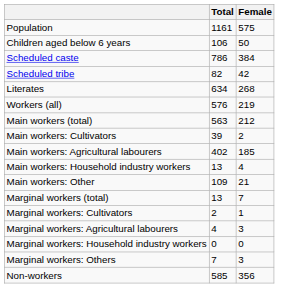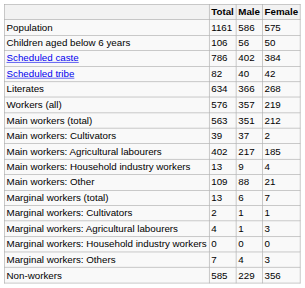 <table class="wikitable sortable">
 <tr>
 <th></th>
 <th>Total</th>
+<th>Male</th>
 <th>Female</th>
 </tr>
 <tr>
 <td>Population</td>
 <td>1161</td>
+<td>586</td>
 <td>575</td>
 </tr>
 <tr>
 <td>Children aged below 6 years</td>
 <td>106</td>
+<td>56</td>
 <td>50</td>
 </tr>
 <tr>
 <td><a href='#'>Scheduled caste</a></td>
 <td>786</td>
+<td>402</td>
 <td>384</td>
 </tr>
 <tr>
 <td><a href='#'>Scheduled tribe</a></td>
 <td>82</td>
+<td>40</td>
 <td>42</td>
 </tr>
 <tr>
 <td>Literates</td>
 <td>634</td>
+<td>366</td>
 <td>268</td>
 </tr>
 <tr>
 <td>Workers (all)</td>
 <td>576</td>
+<td>357</td>
 <td>219</td>
 </tr>
 <tr>
 <td>Main workers (total)</td>
 <td>563</td>
+<td>351</td>
 <td>212</td>
 </tr>
 <tr>
 <td>Main workers: Cultivators</td>
 <td>39</td>
+<td>37</td>
 <td>2</td>
 </tr>
 <tr>
 <td>Main workers: Agricultural labourers</td>
 <td>402</td>
+<td>217</td>
 <td>185</td>
 </tr>
 <tr>
 <td>Main workers: Household industry workers</td>
 <td>13</td>
+<td>9</td>
 <td>4</td>
 </tr>
 <tr>
 <td>Main workers: Other</td>
 <td>109</td>
+<td>88</td>
 <td>21</td>
 </tr>
 <tr>
 <td>Marginal workers (total)</td>
 <td>13</td>
+<td>6</td>
 <td>7</td>
 </tr>
 <tr>
 <td>Marginal workers: Cultivators</td>
 <td>2</td>
 <td>1</td>
+<td>1</td>
 </tr>
 <tr>
 <td>Marginal workers: Agricultural labourers</td>
 <td>4</td>
+<td>1</td>
 <td>3</td>
 </tr>
 <tr>
 <td>Marginal workers: Household industry workers</td>
 <td>0</td>
 <td>0</td>
+<td>0</td>
 </tr>
 <tr>
 <td>Marginal workers: Others</td>
 <td>7</td>
+<td>4</td>
 <td>3</td>
 </tr>
 <tr>
 <td>Non-workers</td>
 <td>585</td>
+<td>229</td>
 <td>356</td>
 </tr>
 </table>
